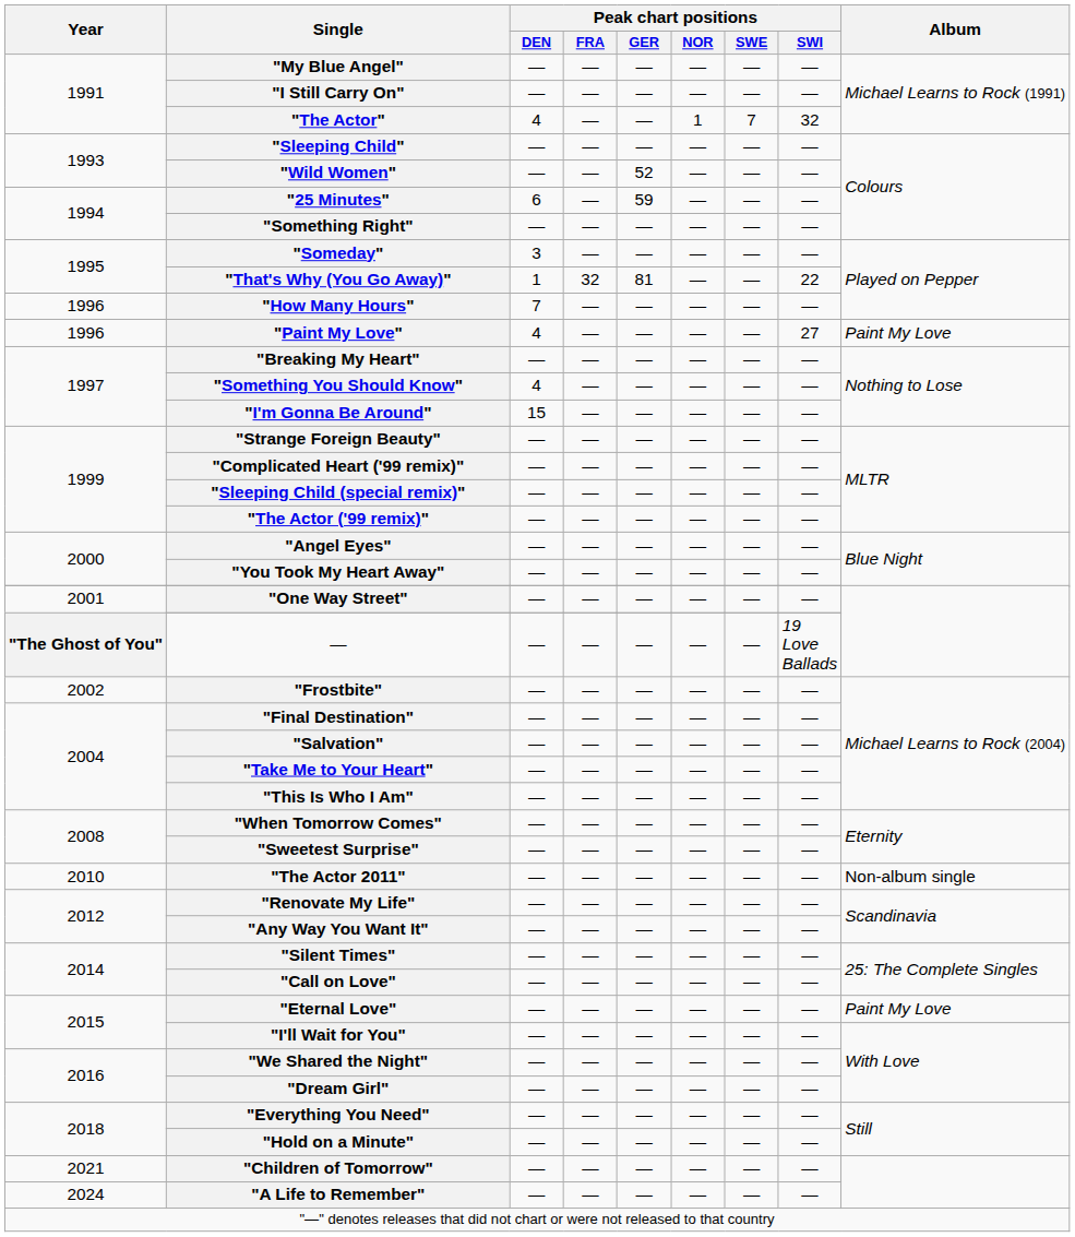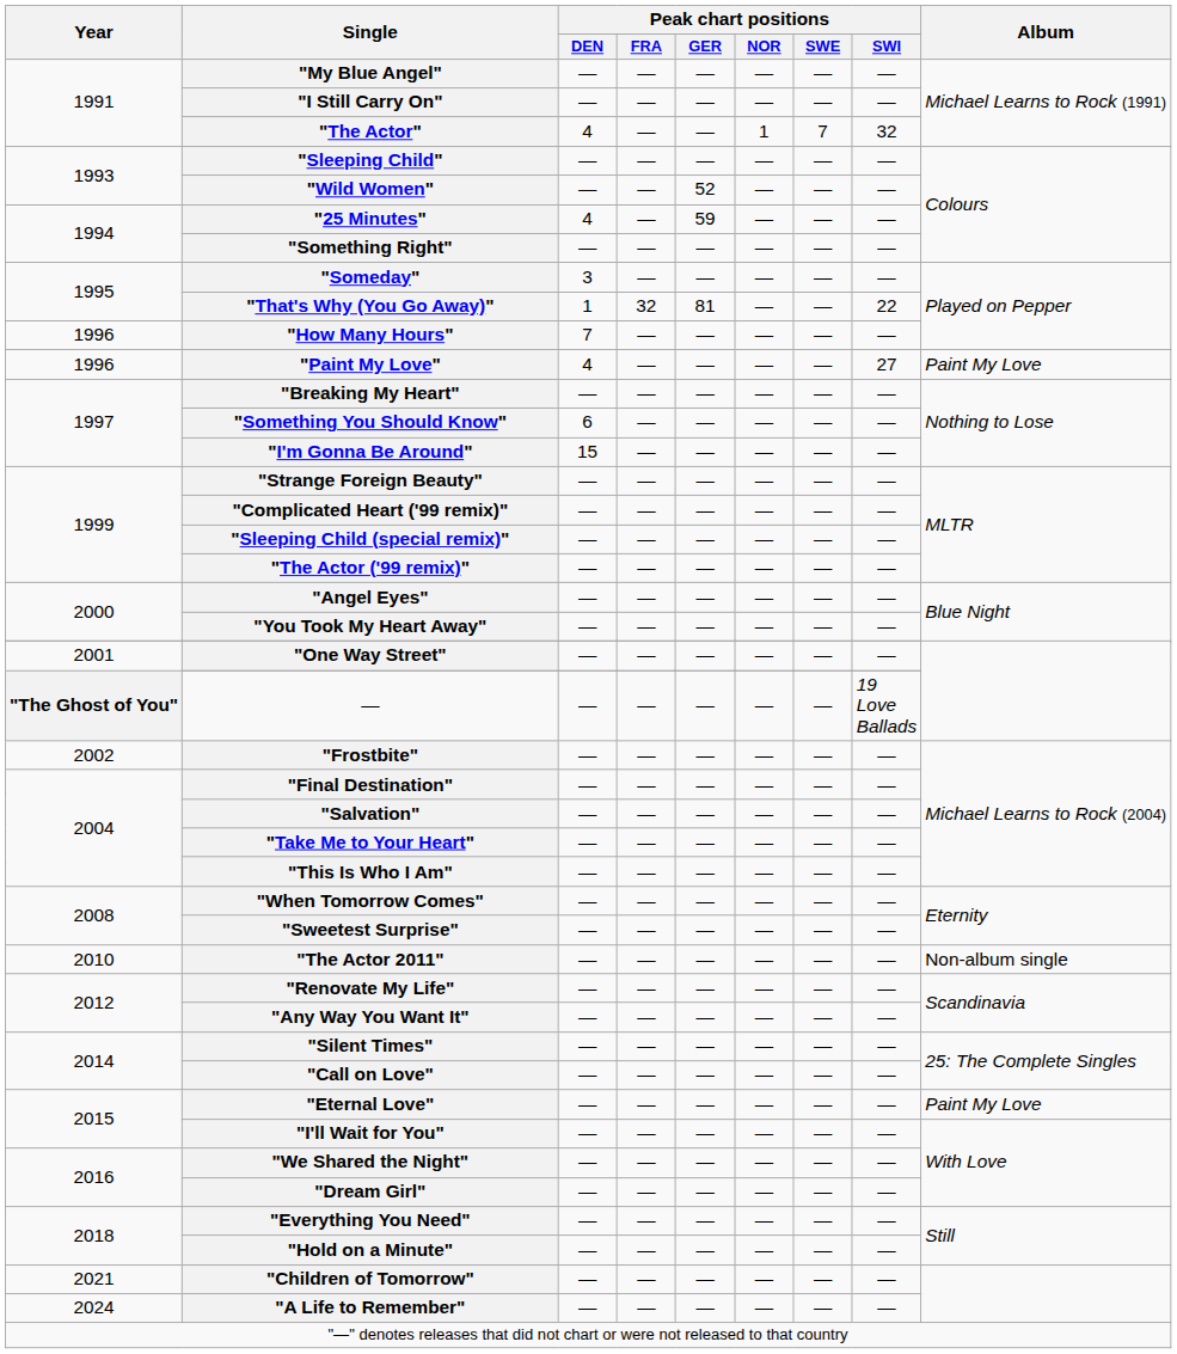 <table class="wikitable plainrowheaders" style=text-align:center;>
 <tr>
 <th rowspan="2">Year</th>
 <th rowspan="2" style="width:20em;">Single</th>
 <th colspan="6">Peak chart positions</th>
 <th rowspan="2">Album</th>
 </tr>
 <tr style="font-size:smaller;">
 <th width="45"><a href='#'>DEN</a><br></th>
 <th width="45"><a href='#'>FRA</a><br></th>
 <th width="45"><a href='#'>GER</a><br></th>
 <th width="45"><a href='#'>NOR</a><br></th>
 <th width="45"><a href='#'>SWE</a><br></th>
 <th width="45"><a href='#'>SWI</a><br></th>
 </tr>
 <tr>
 <td rowspan="3">1991</td>
 <th scope="row">"My Blue Angel"</th>
 <td>—</td>
 <td>—</td>
 <td>—</td>
 <td>—</td>
 <td>—</td>
 <td>—</td>
 <td align="left" rowspan="3"><em>Michael Learns to Rock</em> <small>(1991)</small></td>
 </tr>
 <tr>
 <th scope="row">"I Still Carry On"</th>
 <td>—</td>
 <td>—</td>
 <td>—</td>
 <td>—</td>
 <td>—</td>
 <td>—</td>
 </tr>
 <tr>
 <th scope="row">"<a href='#'>The Actor</a>"</th>
 <td>4</td>
 <td>—</td>
 <td>—</td>
 <td>1</td>
 <td>7</td>
 <td>32</td>
 </tr>
 <tr>
 <td rowspan="2">1993</td>
 <th scope="row">"<a href='#'>Sleeping Child</a>"</th>
 <td>—</td>
 <td>—</td>
 <td>—</td>
 <td>—</td>
 <td>—</td>
 <td>—</td>
 <td align="left" rowspan="4"><em>Colours</em> <small></small></td>
 </tr>
 <tr>
 <th scope="row">"<a href='#'>Wild Women</a>"</th>
 <td>—</td>
 <td>—</td>
 <td>52</td>
 <td>—</td>
 <td>—</td>
 <td>—</td>
 </tr>
 <tr>
 <td rowspan="2">1994</td>
 <th scope="row">"<a href='#'>25 Minutes</a>"</th>
-<td>6</td>
+<td>4</td>
 <td>—</td>
 <td>59</td>
 <td>—</td>
 <td>—</td>
 <td>—</td>
 </tr>
 <tr>
 <th scope="row">"Something Right"</th>
 <td>—</td>
 <td>—</td>
 <td>—</td>
 <td>—</td>
 <td>—</td>
 <td>—</td>
 </tr>
 <tr>
 <td rowspan="2">1995</td>
 <th scope="row">"<a href='#'>Someday</a>"</th>
 <td>3</td>
 <td>—</td>
 <td>—</td>
 <td>—</td>
 <td>—</td>
 <td>—</td>
 <td align="left" rowspan="3"><em>Played on Pepper</em></td>
 </tr>
 <tr>
 <th scope="row">"<a href='#'>That's Why (You Go Away)</a>"</th>
 <td>1</td>
 <td>32</td>
 <td>81</td>
 <td>—</td>
 <td>—</td>
 <td>22</td>
 </tr>
 <tr>
 <td>1996</td>
 <th scope="row">"<a href='#'>How Many Hours</a>"</th>
 <td>7</td>
 <td>—</td>
 <td>—</td>
 <td>—</td>
 <td>—</td>
 <td>—</td>
 </tr>
 <tr>
 <td>1996</td>
 <th scope="row">"<a href='#'>Paint My Love</a>"</th>
 <td>4</td>
 <td>—</td>
 <td>—</td>
 <td>—</td>
 <td>—</td>
 <td>27</td>
 <td align="left"><em>Paint My Love</em></td>
 </tr>
 <tr>
 <td rowspan="3">1997</td>
 <th scope="row">"Breaking My Heart"</th>
 <td>—</td>
 <td>—</td>
 <td>—</td>
 <td>—</td>
 <td>—</td>
 <td>—</td>
 <td align="left" rowspan="3"><em>Nothing to Lose</em></td>
 </tr>
 <tr>
 <th scope="row">"<a href='#'>Something You Should Know</a>"</th>
-<td>4</td>
+<td>6</td>
 <td>—</td>
 <td>—</td>
 <td>—</td>
 <td>—</td>
 <td>—</td>
 </tr>
 <tr>
 <th scope="row">"<a href='#'>I'm Gonna Be Around</a>"</th>
 <td>15</td>
 <td>—</td>
 <td>—</td>
 <td>—</td>
 <td>—</td>
 <td>—</td>
 </tr>
 <tr>
 <td rowspan="4">1999</td>
 <th scope="row">"Strange Foreign Beauty"</th>
 <td>—</td>
 <td>—</td>
 <td>—</td>
 <td>—</td>
 <td>—</td>
 <td>—</td>
 <td align="left" rowspan="4"><em>MLTR</em></td>
 </tr>
 <tr>
 <th scope="row">"Complicated Heart ('99 remix)"</th>
 <td>—</td>
 <td>—</td>
 <td>—</td>
 <td>—</td>
 <td>—</td>
 <td>—</td>
 </tr>
 <tr>
 <th scope="row">"<a href='#'>Sleeping Child (special remix)</a>"</th>
 <td>—</td>
 <td>—</td>
 <td>—</td>
 <td>—</td>
 <td>—</td>
 <td>—</td>
 </tr>
 <tr>
 <th scope="row">"<a href='#'>The Actor ('99 remix)</a>"</th>
 <td>—</td>
 <td>—</td>
 <td>—</td>
 <td>—</td>
 <td>—</td>
 <td>—</td>
 </tr>
 <tr>
 <td rowspan="2">2000</td>
 <th scope="row">"Angel Eyes"</th>
 <td>—</td>
 <td>—</td>
 <td>—</td>
 <td>—</td>
 <td>—</td>
 <td>—</td>
 <td align="left" rowspan="3"><em>Blue Night</em></td>
 </tr>
 <tr>
 <th scope="row">"You Took My Heart Away"</th>
 <td>—</td>
 <td>—</td>
 <td>—</td>
 <td>—</td>
 <td>—</td>
 <td>—</td>
 </tr>
 <tr>
 </tr>
 <tr>
 <td rowspan="2">2001</td>
 <th scope="row">"One Way Street"</th>
 <td>—</td>
 <td>—</td>
 <td>—</td>
 <td>—</td>
 <td>—</td>
 <td>—</td>
 </tr>
 <tr>
 </tr>
 <tr>
 <th scope="row">"The Ghost of You"</th>
 <td>—</td>
 <td>—</td>
 <td>—</td>
 <td>—</td>
 <td>—</td>
 <td>—</td>
 <td align="left"><em>19 Love Ballads</em></td>
 </tr>
 <tr>
 <td>2002</td>
 <th scope="row">"Frostbite"</th>
 <td>—</td>
 <td>—</td>
 <td>—</td>
 <td>—</td>
 <td>—</td>
 <td>—</td>
 <td align="left" rowspan="5"><em>Michael Learns to Rock</em> <small>(2004)</small></td>
 </tr>
 <tr>
 <td rowspan="4">2004</td>
 <th scope="row">"Final Destination"</th>
 <td>—</td>
 <td>—</td>
 <td>—</td>
 <td>—</td>
 <td>—</td>
 <td>—</td>
 </tr>
 <tr>
 <th scope="row">"Salvation"</th>
 <td>—</td>
 <td>—</td>
 <td>—</td>
 <td>—</td>
 <td>—</td>
 <td>—</td>
 </tr>
 <tr>
 <th scope="row">"<a href='#'>Take Me to Your Heart</a>"</th>
 <td>—</td>
 <td>—</td>
 <td>—</td>
 <td>—</td>
 <td>—</td>
 <td>—</td>
 </tr>
 <tr>
 <th scope="row">"This Is Who I Am"</th>
 <td>—</td>
 <td>—</td>
 <td>—</td>
 <td>—</td>
 <td>—</td>
 <td>—</td>
 </tr>
 <tr>
 <td rowspan="2">2008</td>
 <th scope="row">"When Tomorrow Comes"</th>
 <td>—</td>
 <td>—</td>
 <td>—</td>
 <td>—</td>
 <td>—</td>
 <td>—</td>
 <td align="left" rowspan="2"><em>Eternity</em></td>
 </tr>
 <tr>
 <th scope="row">"Sweetest Surprise"</th>
 <td>—</td>
 <td>—</td>
 <td>—</td>
 <td>—</td>
 <td>—</td>
 <td>—</td>
 </tr>
 <tr>
 <td>2010</td>
 <th scope="row">"The Actor 2011"</th>
 <td>—</td>
 <td>—</td>
 <td>—</td>
 <td>—</td>
 <td>—</td>
 <td>—</td>
 <td align="left">Non-album single</td>
 </tr>
 <tr>
 <td rowspan="2">2012</td>
 <th scope="row">"Renovate My Life"</th>
 <td>—</td>
 <td>—</td>
 <td>—</td>
 <td>—</td>
 <td>—</td>
 <td>—</td>
 <td align="left" rowspan="2"><em>Scandinavia</em></td>
 </tr>
 <tr>
 <th scope="row">"Any Way You Want It"</th>
 <td>—</td>
 <td>—</td>
 <td>—</td>
 <td>—</td>
 <td>—</td>
 <td>—</td>
 </tr>
 <tr>
 <td rowspan="2">2014</td>
 <th scope="row">"Silent Times"</th>
 <td>—</td>
 <td>—</td>
 <td>—</td>
 <td>—</td>
 <td>—</td>
 <td>—</td>
 <td align="left" rowspan="2"><em>25: The Complete Singles</em></td>
 </tr>
 <tr>
 <th scope="row">"Call on Love"</th>
 <td>—</td>
 <td>—</td>
 <td>—</td>
 <td>—</td>
 <td>—</td>
 <td>—</td>
 </tr>
 <tr>
 <td rowspan="2">2015</td>
 <th scope="row">"Eternal Love"</th>
 <td>—</td>
 <td>—</td>
 <td>—</td>
 <td>—</td>
 <td>—</td>
 <td>—</td>
 <td align="left"><em>Paint My Love</em></td>
 </tr>
 <tr>
 <th scope="row">"I'll Wait for You"</th>
 <td>—</td>
 <td>—</td>
 <td>—</td>
 <td>—</td>
 <td>—</td>
 <td>—</td>
 <td align="left" rowspan="3"><em>With Love</em></td>
 </tr>
 <tr>
 <td rowspan="2">2016</td>
 <th scope="row">"We Shared the Night"</th>
 <td>—</td>
 <td>—</td>
 <td>—</td>
 <td>—</td>
 <td>—</td>
 <td>—</td>
 </tr>
 <tr>
 <th scope="row">"Dream Girl"</th>
 <td>—</td>
 <td>—</td>
 <td>—</td>
 <td>—</td>
 <td>—</td>
 <td>—</td>
 </tr>
 <tr>
 <td rowspan="2">2018</td>
 <th scope="row">"Everything You Need"</th>
 <td>—</td>
 <td>—</td>
 <td>—</td>
 <td>—</td>
 <td>—</td>
 <td>—</td>
 <td align="left" rowspan="2"><em>Still</em></td>
 </tr>
 <tr>
 <th scope="row">"Hold on a Minute"</th>
 <td>—</td>
 <td>—</td>
 <td>—</td>
 <td>—</td>
 <td>—</td>
 <td>—</td>
 </tr>
 <tr>
 <td>2021</td>
 <th scope=" row">"Children of Tomorrow"</th>
 <td>—</td>
 <td>—</td>
 <td>—</td>
 <td>—</td>
 <td>—</td>
 <td>—</td>
 <td align="left" rowspan="2"></td>
 </tr>
 <tr>
 <td>2024</td>
 <th scope="row">"A Life to Remember"</th>
 <td>—</td>
 <td>—</td>
 <td>—</td>
 <td>—</td>
 <td>—</td>
 <td>—</td>
 </tr>
 <tr>
 <td colspan="10" style="font-size:85%">"—" denotes releases that did not chart or were not released to that country</td>
 </tr>
 </table>
